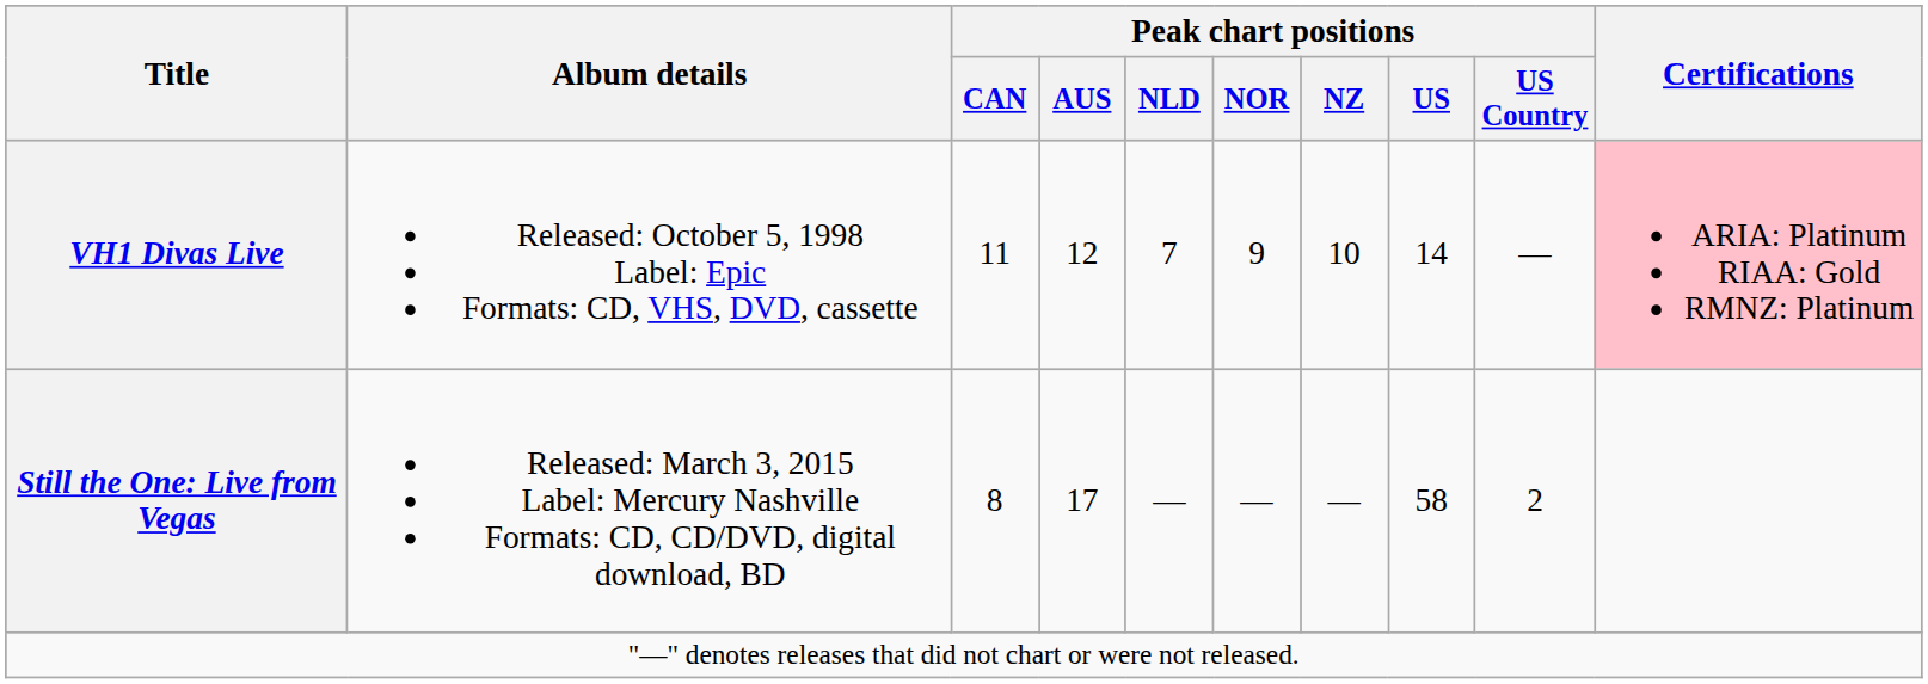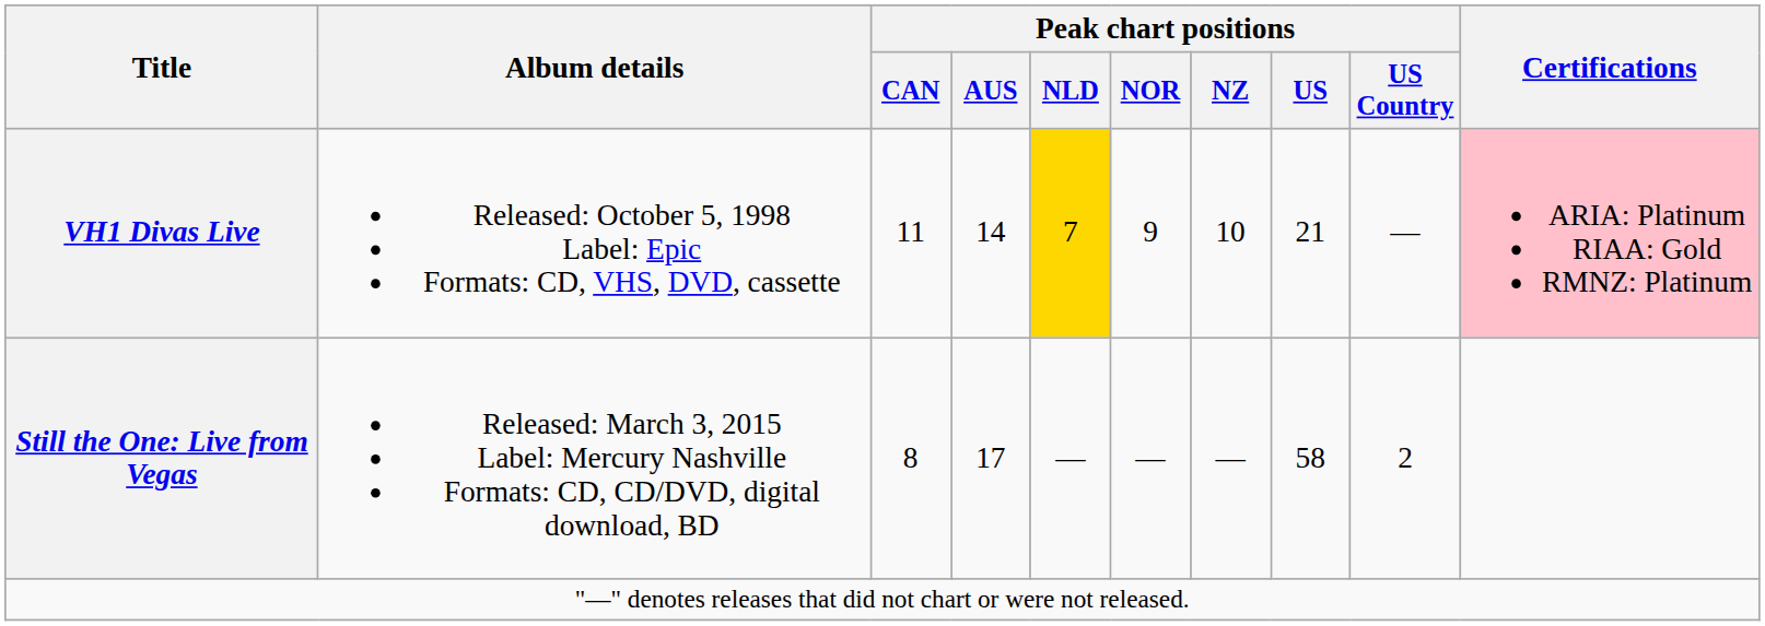 <table class="wikitable plainrowheaders" style="text-align:center;">
 <tr>
 <th scope="col" rowspan="2" style="width:10em;">Title</th>
 <th scope="col" rowspan="2" style="width:18em;">Album details</th>
 <th scope="col" colspan="7">Peak chart positions</th>
 <th scope="col" rowspan="2"><a href='#'>Certifications</a></th>
 </tr>
 <tr>
 <th scope="col" style="width:2.5em;font-size:90%;"><a href='#'>CAN</a><br></th>
 <th scope="col" style="width:2.5em;font-size:90%;"><a href='#'>AUS</a><br></th>
 <th scope="col" style="width:2.5em;font-size:90%;"><a href='#'>NLD</a><br></th>
 <th scope="col" style="width:2.5em;font-size:90%;"><a href='#'>NOR</a><br></th>
 <th scope="col" style="width:2.5em;font-size:90%;"><a href='#'>NZ</a><br></th>
 <th scope="col" style="width:2.5em;font-size:90%;"><a href='#'>US</a><br></th>
 <th scope="col" style="width:2.5em;font-size:90%;"><a href='#'>US<br>Country</a><br></th>
 </tr>
 <tr>
 <th scope="row"><em><a href='#'>VH1 Divas Live</a></em></th>
 <td><br><ul><li>Released: October 5, 1998</li><li>Label: <a href='#'>Epic</a></li><li>Formats: CD, <a href='#'>VHS</a>, <a href='#'>DVD</a>, cassette</li></ul></td>
 <td>11</td>
-<td>12</td>
-<td>7</td>
+<td>14</td>
+<td style="background: gold;">7</td>
 <td>9</td>
 <td>10</td>
-<td>14</td>
+<td>21</td>
 <td>—</td>
 <td style="background: pink;"><br><ul><li>ARIA: Platinum</li><li>RIAA: Gold</li><li>RMNZ: Platinum</li></ul></td>
 </tr>
 <tr>
 <th scope="row"><em><a href='#'>Still the One: Live from Vegas</a></em></th>
 <td><br><ul><li>Released: March 3, 2015</li><li>Label: Mercury Nashville</li><li>Formats: CD, CD/DVD, digital download, BD</li></ul></td>
 <td>8</td>
 <td>17</td>
 <td>—</td>
 <td>—</td>
 <td>—</td>
 <td>58</td>
 <td>2</td>
 <td></td>
 </tr>
 <tr>
 <td colspan="10" style="text-align:center; font-size:85%;">"—" denotes releases that did not chart or were not released.</td>
 </tr>
 </table>
